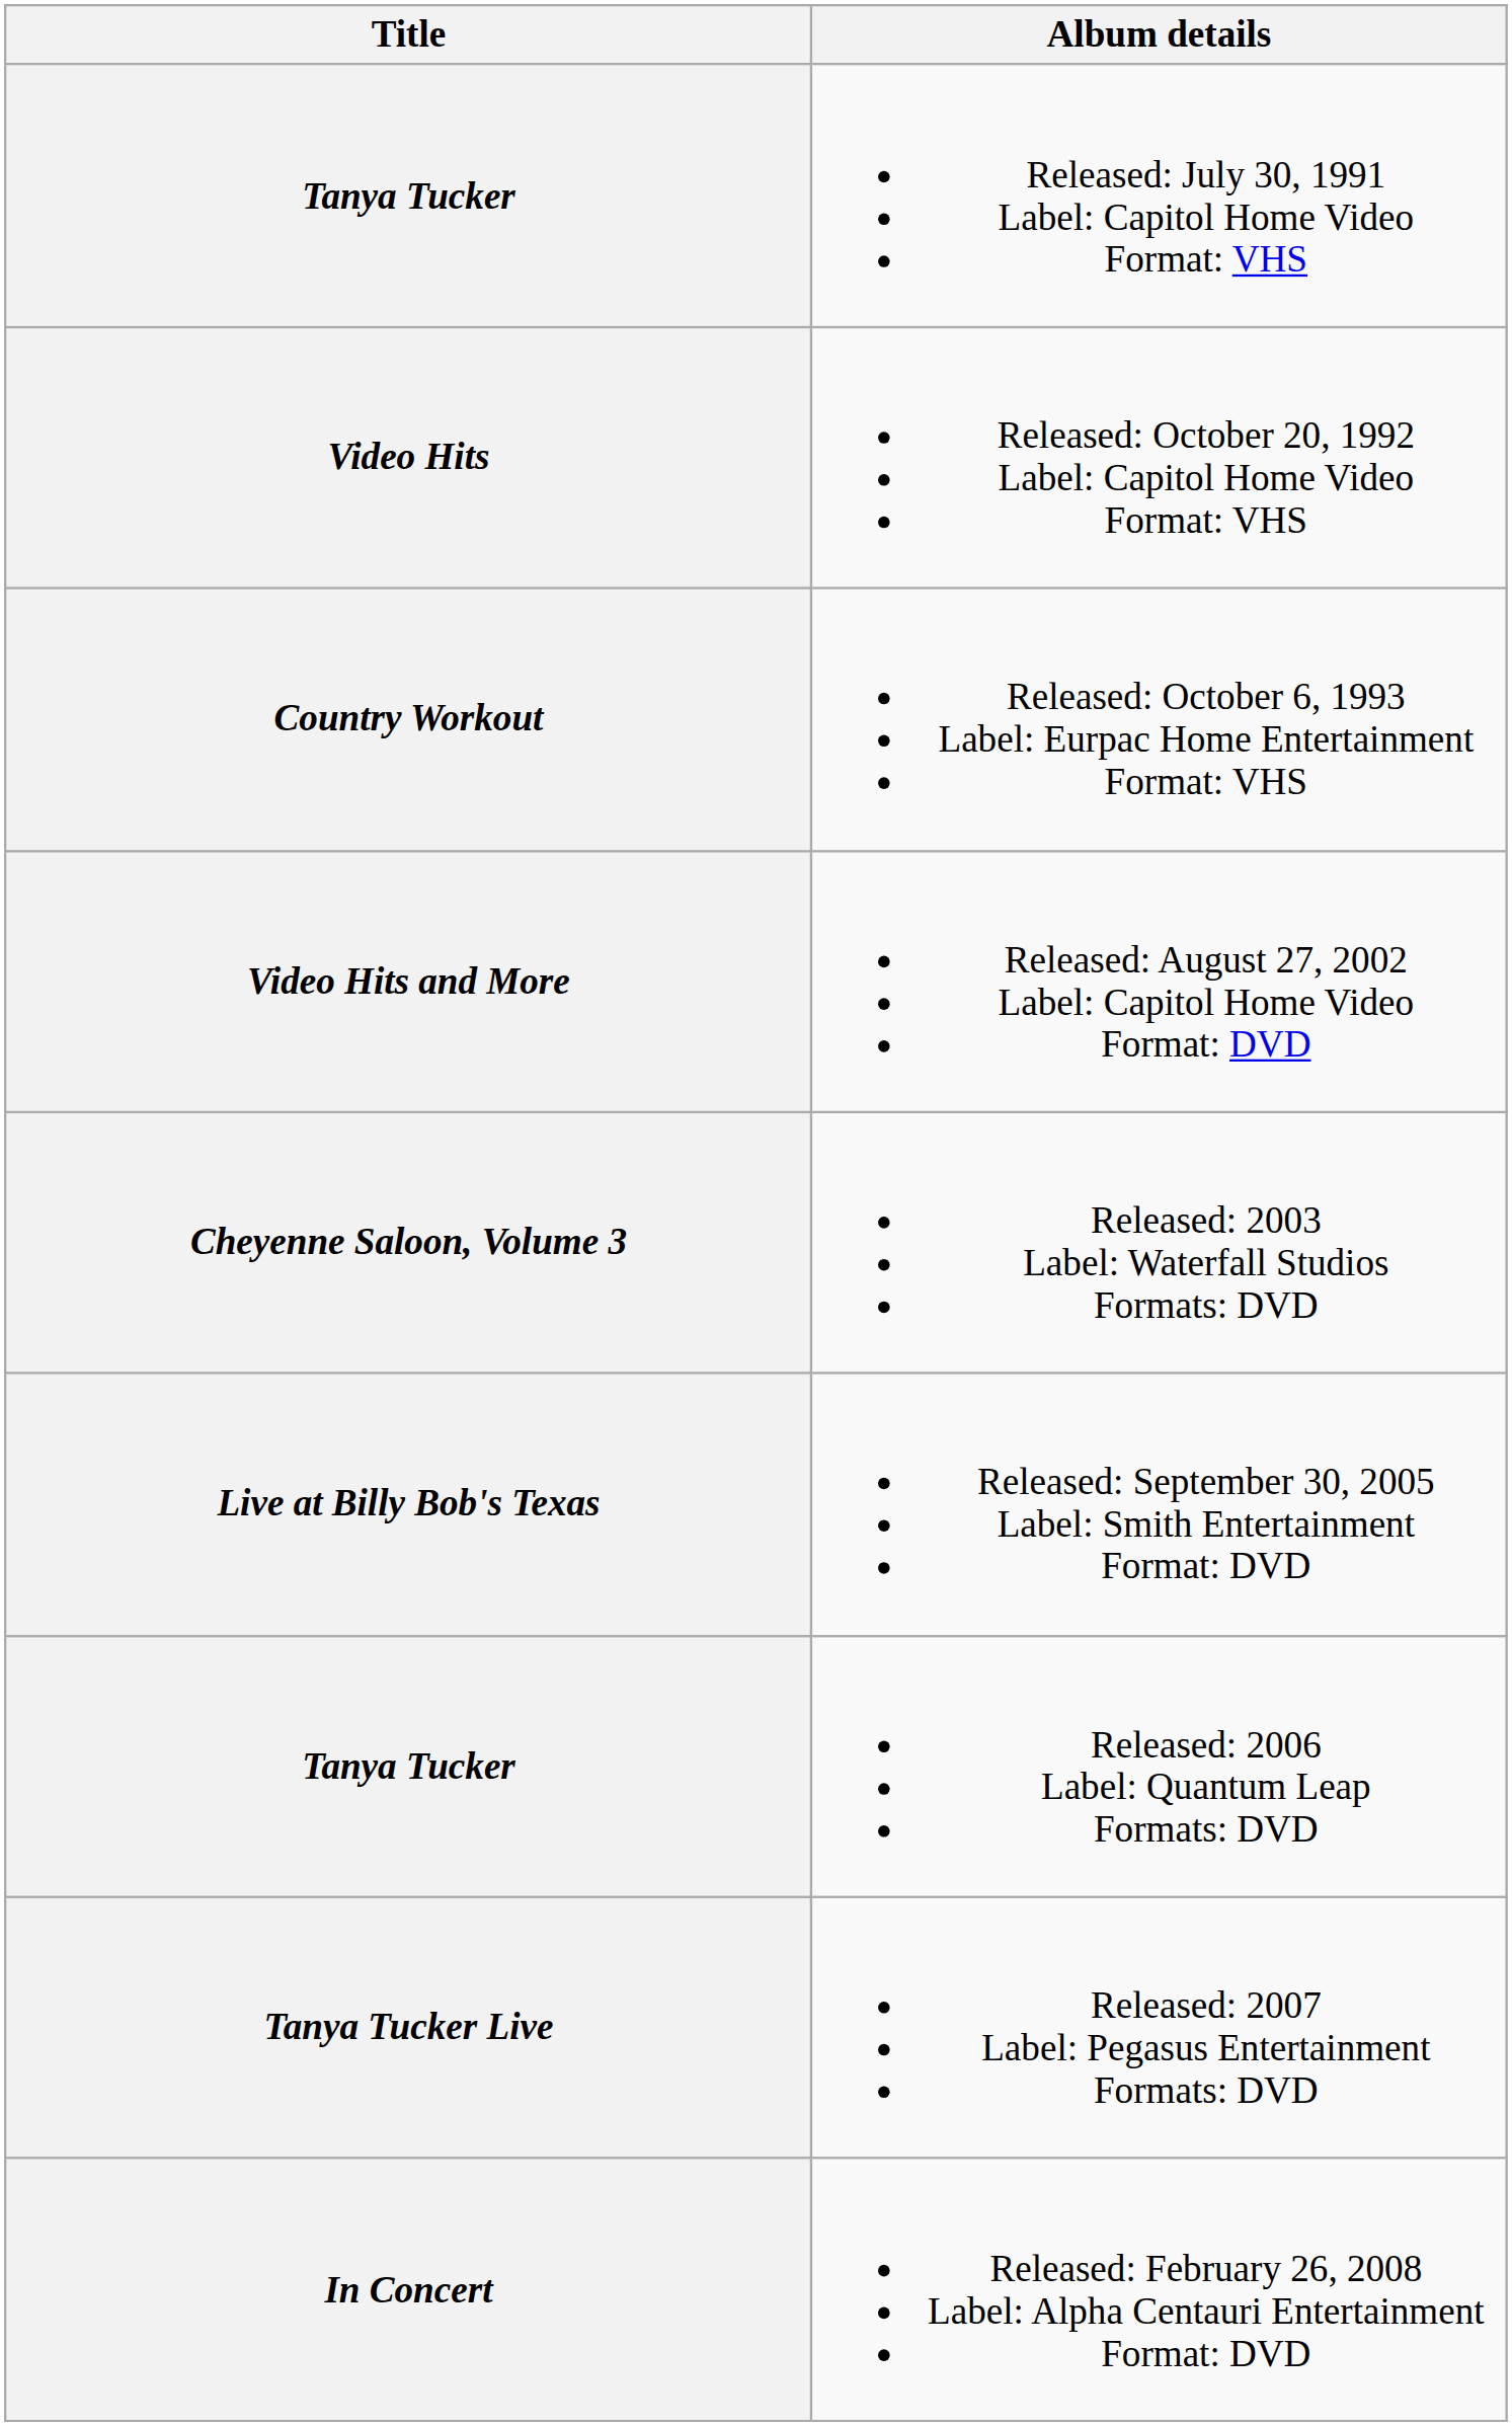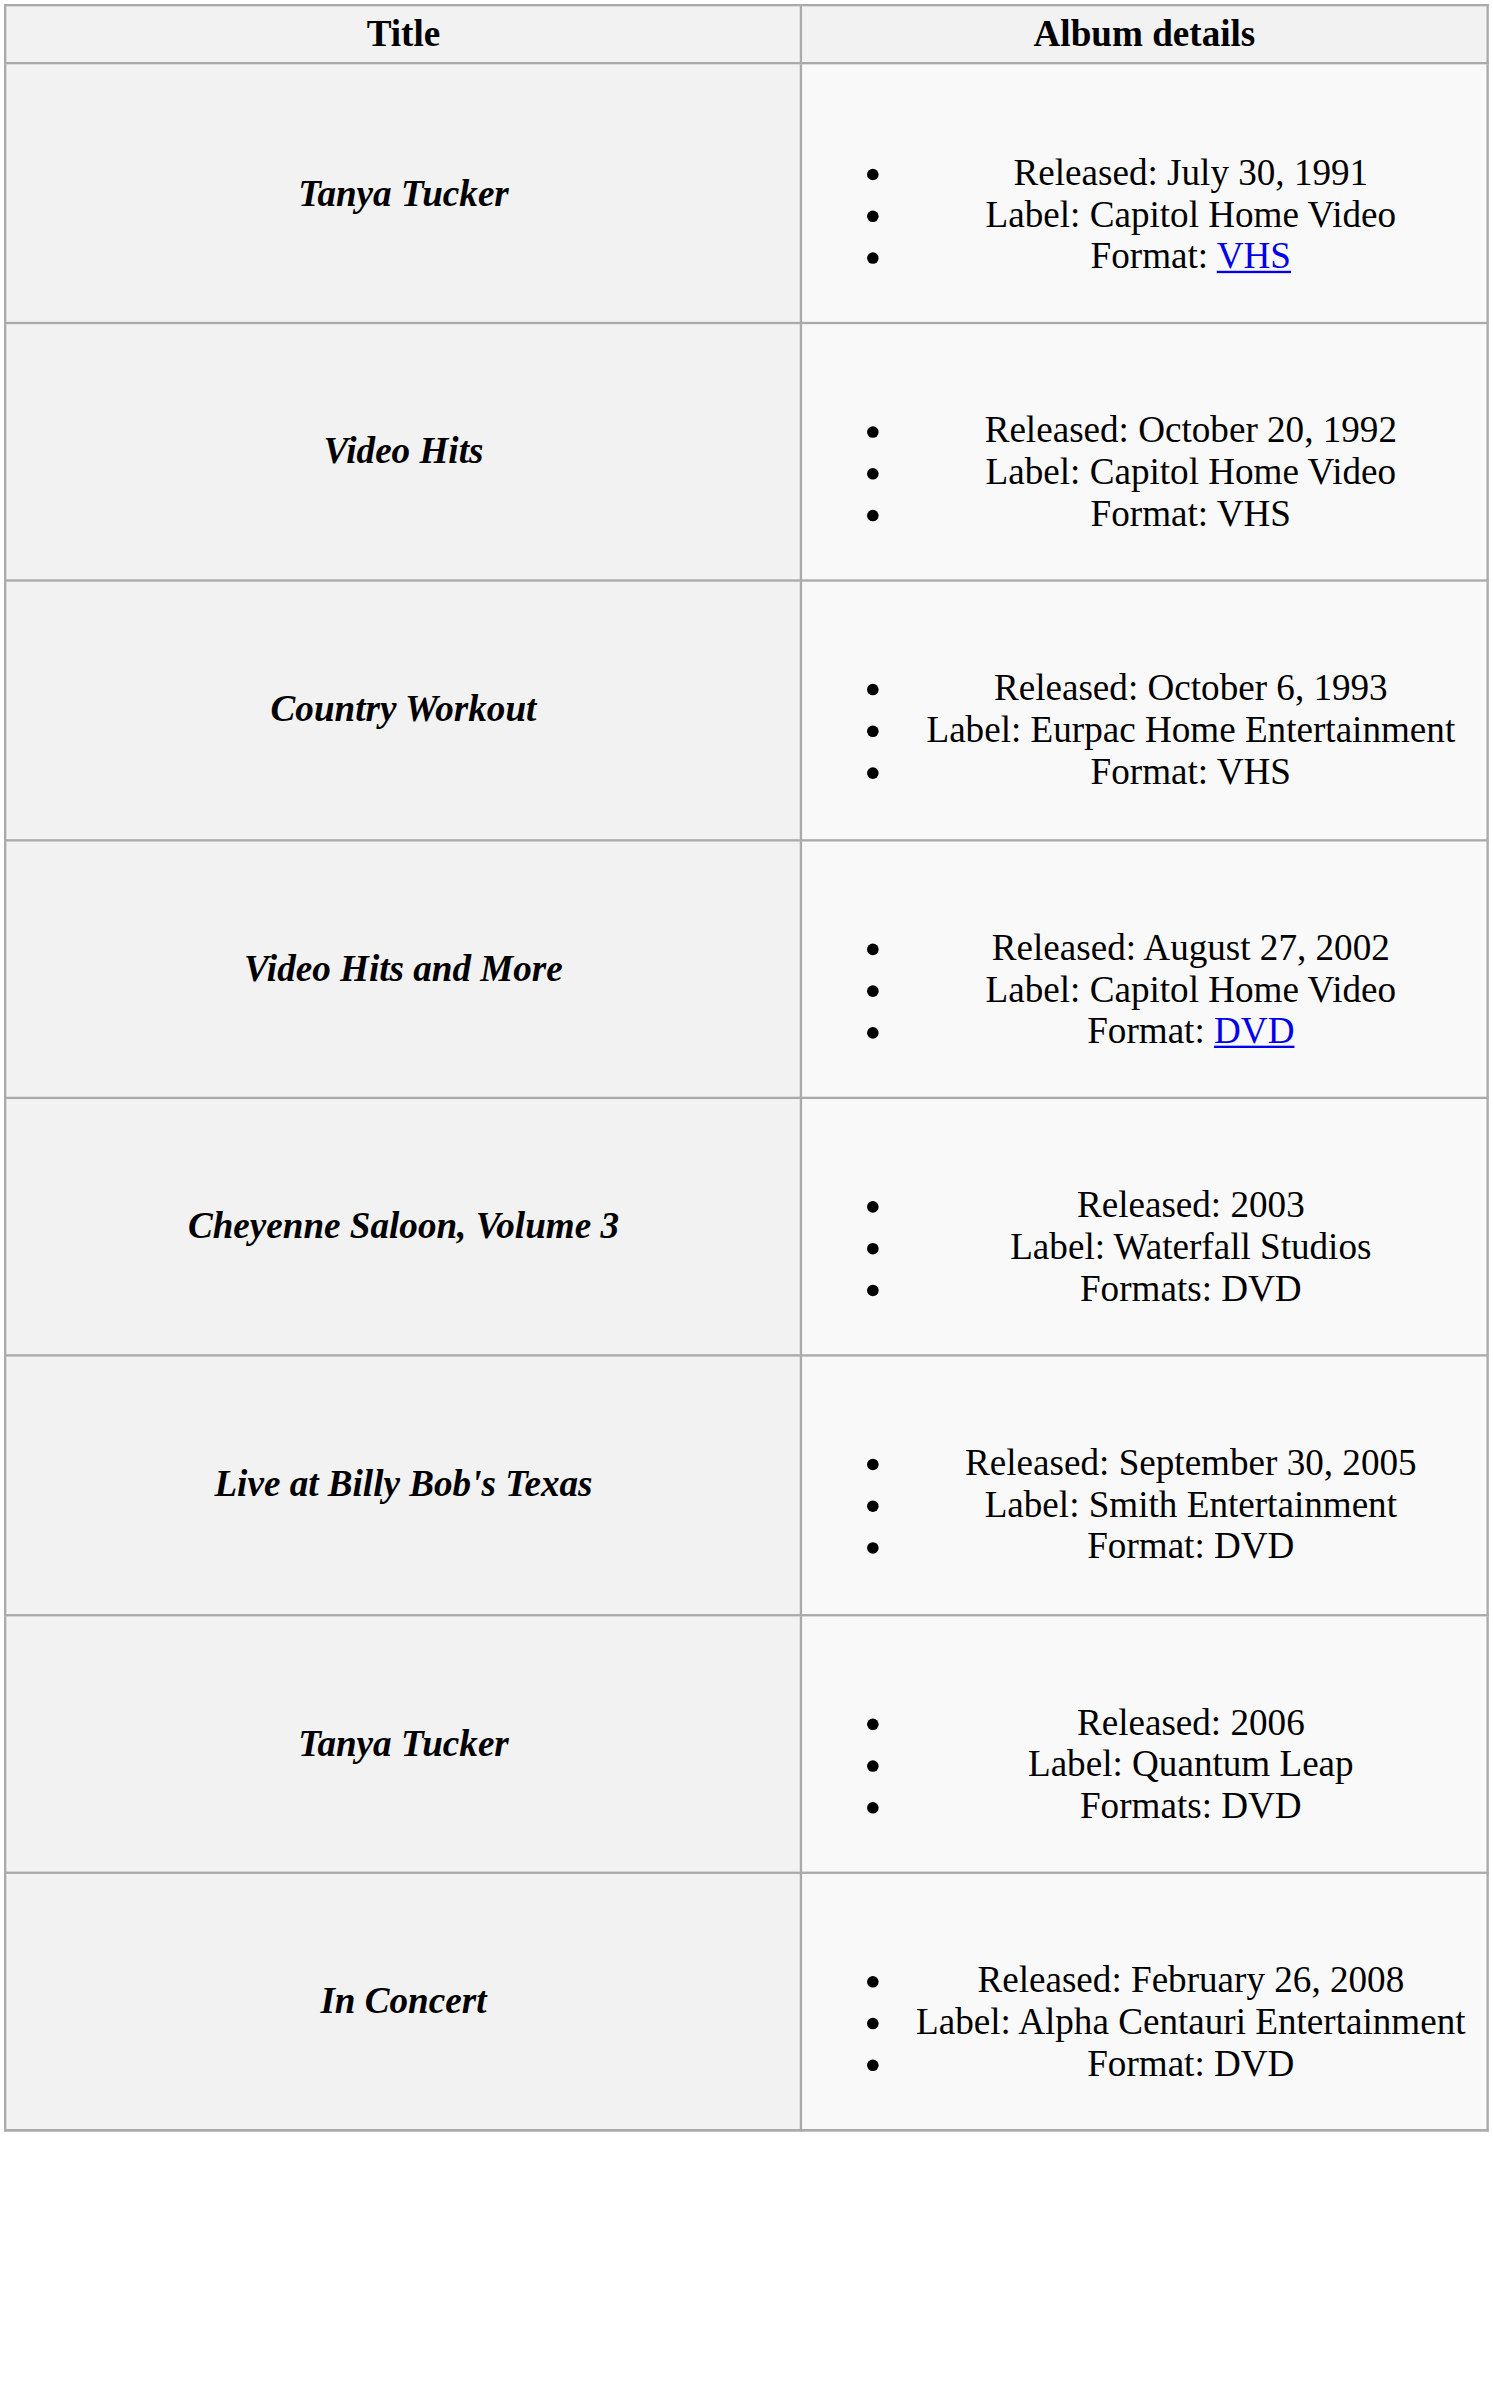 <table class="wikitable plainrowheaders" style="text-align:center;">
 <tr>
 <th scope="col" style="width:21em;">Title</th>
 <th scope="col" style="width:18em;">Album details</th>
 </tr>
 <tr>
 <th scope="row"><em>Tanya Tucker</em></th>
 <td><br><ul><li>Released: July 30, 1991</li><li>Label: Capitol Home Video</li><li>Format: <a href='#'>VHS</a></li></ul></td>
 </tr>
 <tr>
 <th scope="row"><em>Video Hits</em></th>
 <td><br><ul><li>Released: October 20, 1992</li><li>Label: Capitol Home Video</li><li>Format: VHS</li></ul></td>
 </tr>
 <tr>
 <th scope="row"><em>Country Workout</em></th>
 <td><br><ul><li>Released: October 6, 1993</li><li>Label: Eurpac Home Entertainment</li><li>Format: VHS</li></ul></td>
 </tr>
 <tr>
 <th scope="row"><em>Video Hits and More</em></th>
 <td><br><ul><li>Released: August 27, 2002</li><li>Label: Capitol Home Video</li><li>Format: <a href='#'>DVD</a></li></ul></td>
 </tr>
 <tr>
 <th scope="row"><em>Cheyenne Saloon, Volume 3</em><br></th>
 <td><br><ul><li>Released: 2003</li><li>Label: Waterfall Studios</li><li>Formats: DVD</li></ul></td>
 </tr>
 <tr>
 <th scope="row"><em>Live at Billy Bob's Texas</em></th>
 <td><br><ul><li>Released: September 30, 2005</li><li>Label: Smith Entertainment</li><li>Format: DVD</li></ul></td>
 </tr>
 <tr>
 <th scope="row"><em>Tanya Tucker</em></th>
 <td><br><ul><li>Released: 2006</li><li>Label: Quantum Leap</li><li>Formats: DVD</li></ul></td>
 </tr>
 <tr>
-<th scope="row"><em>Tanya Tucker Live</em></th>
-<td><br><ul><li>Released: 2007</li><li>Label: Pegasus Entertainment</li><li>Formats: DVD</li></ul></td>
-</tr>
-<tr>
 <th scope="row"><em>In Concert</em></th>
 <td><br><ul><li>Released: February 26, 2008</li><li>Label: Alpha Centauri Entertainment</li><li>Format: DVD</li></ul></td>
 </tr>
 <tr>
 </tr>
 </table>
